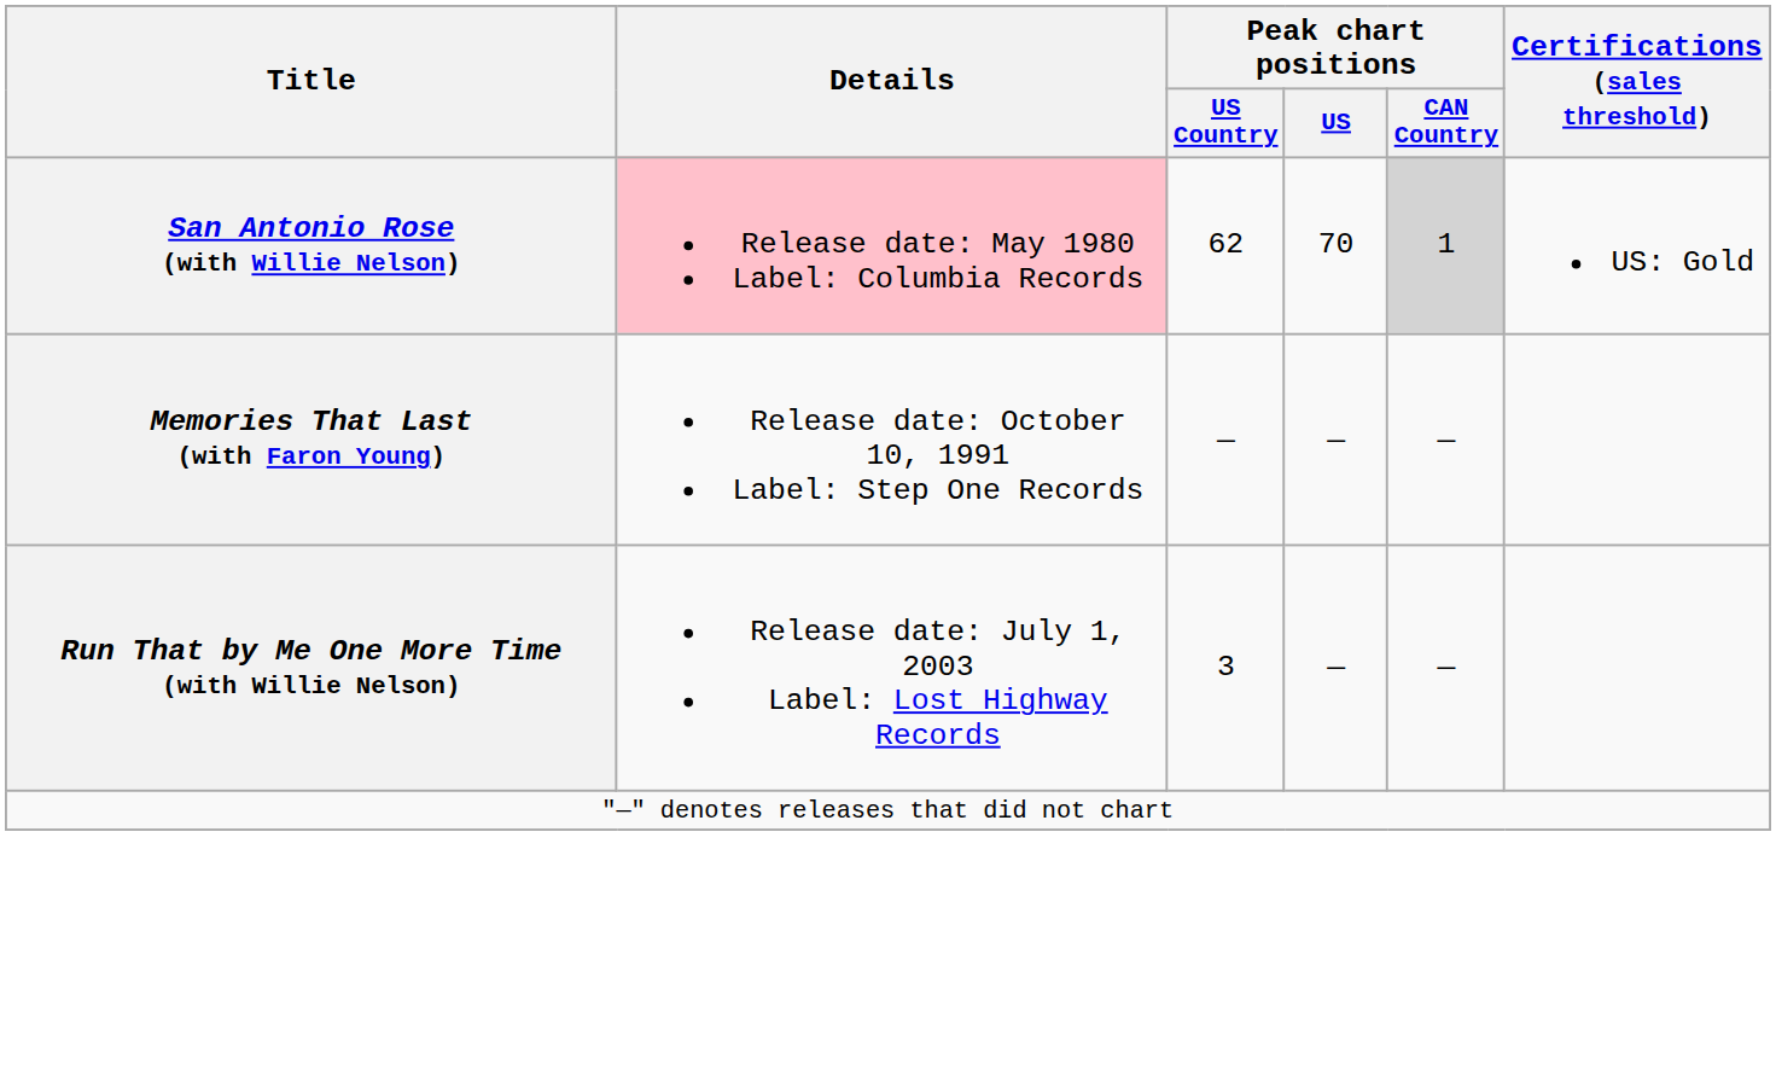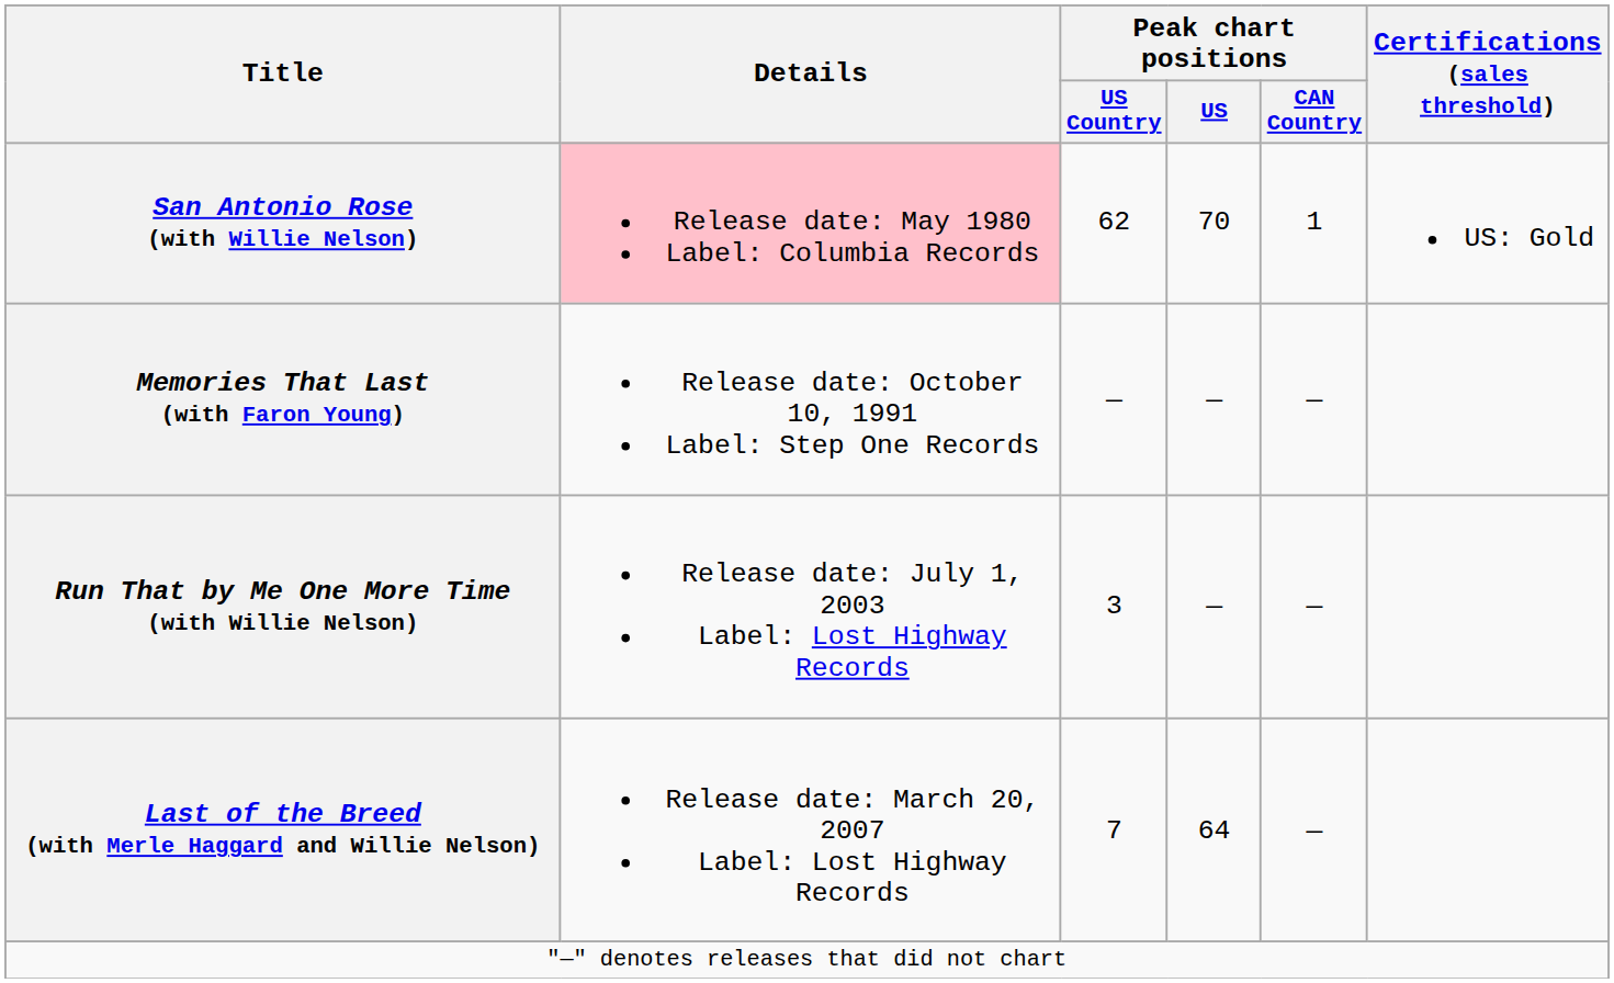 <table class="wikitable plainrowheaders" style="text-align:center;">
 <tr>
 <th rowspan="2" style="width:20em;">Title</th>
 <th rowspan="2" style="width:18em;">Details</th>
 <th colspan="3">Peak chart positions</th>
 <th rowspan="2" style="width:8em;"><a href='#'>Certifications</a><br><small>(<a href='#'>sales threshold</a>)</small></th>
 </tr>
 <tr style="font-size:smaller;">
 <th width="40"><a href='#'>US Country</a></th>
 <th width="40"><a href='#'>US</a></th>
 <th width="40"><a href='#'>CAN Country</a></th>
 </tr>
 <tr>
 <th scope="row"><em><a href='#'>San Antonio Rose</a></em><br><small>(with <a href='#'>Willie Nelson</a>)</small></th>
 <td style="background: pink;"><br><ul><li>Release date: May 1980</li><li>Label: Columbia Records</li></ul></td>
 <td>62</td>
 <td>70</td>
-<td style="background: lightgrey;">1</td>
+<td>1</td>
 <td><br><ul><li>US: Gold</li></ul></td>
 </tr>
 <tr>
 <th scope="row"><em>Memories That Last</em><br><small>(with <a href='#'>Faron Young</a>)</small></th>
 <td><br><ul><li>Release date: October 10, 1991</li><li>Label: Step One Records</li></ul></td>
 <td>—</td>
 <td>—</td>
 <td>—</td>
 <td></td>
 </tr>
 <tr>
 <th scope="row"><em>Run That by Me One More Time</em><br><small>(with Willie Nelson)</small></th>
 <td><br><ul><li>Release date: July 1, 2003</li><li>Label: <a href='#'>Lost Highway Records</a></li></ul></td>
 <td>3</td>
 <td>—</td>
 <td>—</td>
 <td></td>
 </tr>
 <tr>
+<th scope="row"><em><a href='#'>Last of the Breed</a></em><br><small>(with <a href='#'>Merle Haggard</a> and Willie Nelson)</small></th>
+<td><br><ul><li>Release date: March 20, 2007</li><li>Label: Lost Highway Records</li></ul></td>
+<td>7</td>
+<td>64</td>
+<td>—</td>
+<td></td>
+</tr>
+<tr>
 <td colspan="6" style="font-size: 8pt">"—" denotes releases that did not chart</td>
 </tr>
 </table>
